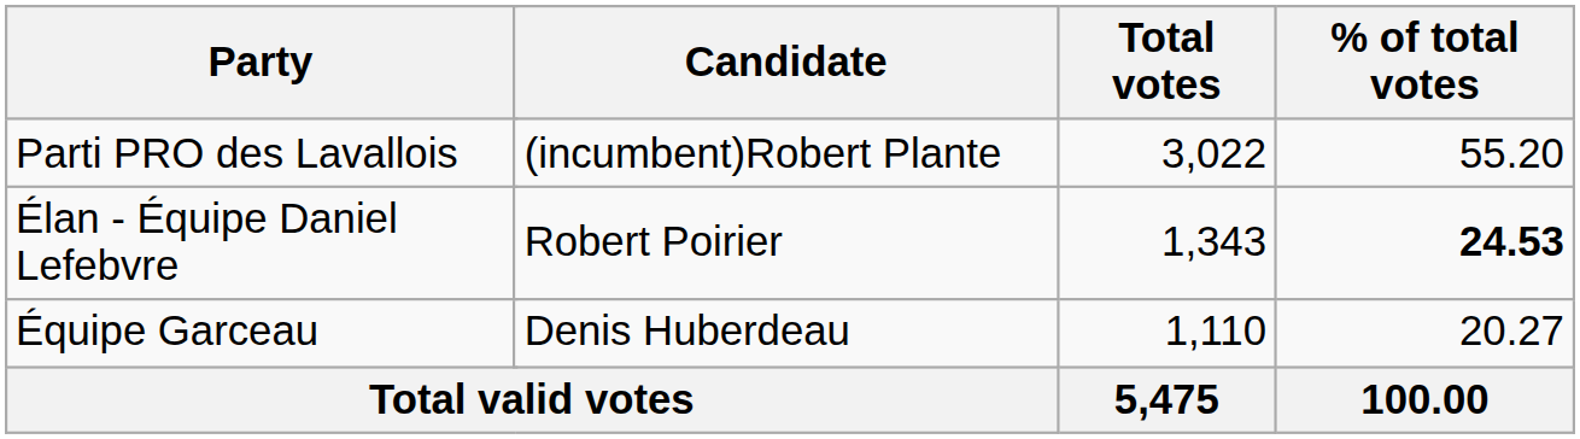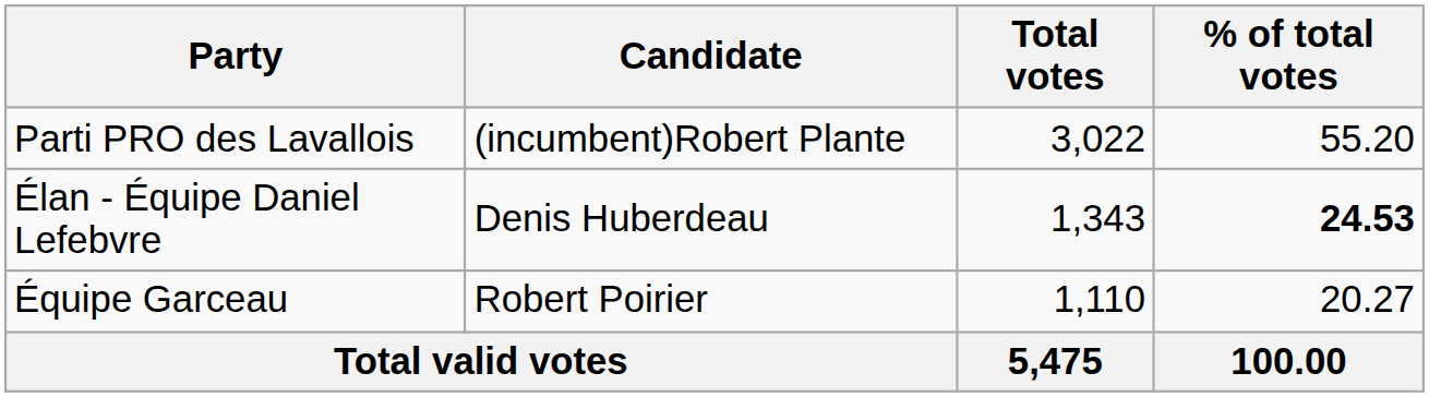 <table style="width:600px;" class="wikitable">
 <tr style="background-color:#E9E9E9">
 <th colspan="2" style="width: 200px">Party</th>
 <th colspan="1" style="width: 200px">Candidate</th>
 <th align="right">Total votes</th>
 <th align="right">% of total votes</th>
 </tr>
 <tr>
 <td colspan="2" align="left">Parti PRO des Lavallois</td>
 <td align="left">(incumbent)Robert Plante</td>
 <td align="right">3,022</td>
 <td align="right">55.20</td>
 </tr>
 <tr>
 <td colspan="2" align="left">Élan - Équipe Daniel Lefebvre</td>
-<td align="left">Robert Poirier</td>
+<td align="left">Denis Huberdeau</td>
 <td align="right">1,343</td>
 <td align="right"><strong>24.53</strong></td>
 </tr>
 <tr>
 <td colspan="2" align="left">Équipe Garceau</td>
-<td align="left">Denis Huberdeau</td>
+<td align="left">Robert Poirier</td>
 <td align="right">1,110</td>
 <td align="right">20.27</td>
 </tr>
 <tr bgcolor="#EEEEEE">
 <th colspan="3"  align="left">Total valid votes</th>
 <th align="right">5,475</th>
 <th align="right">100.00</th>
 </tr>
 </table>
